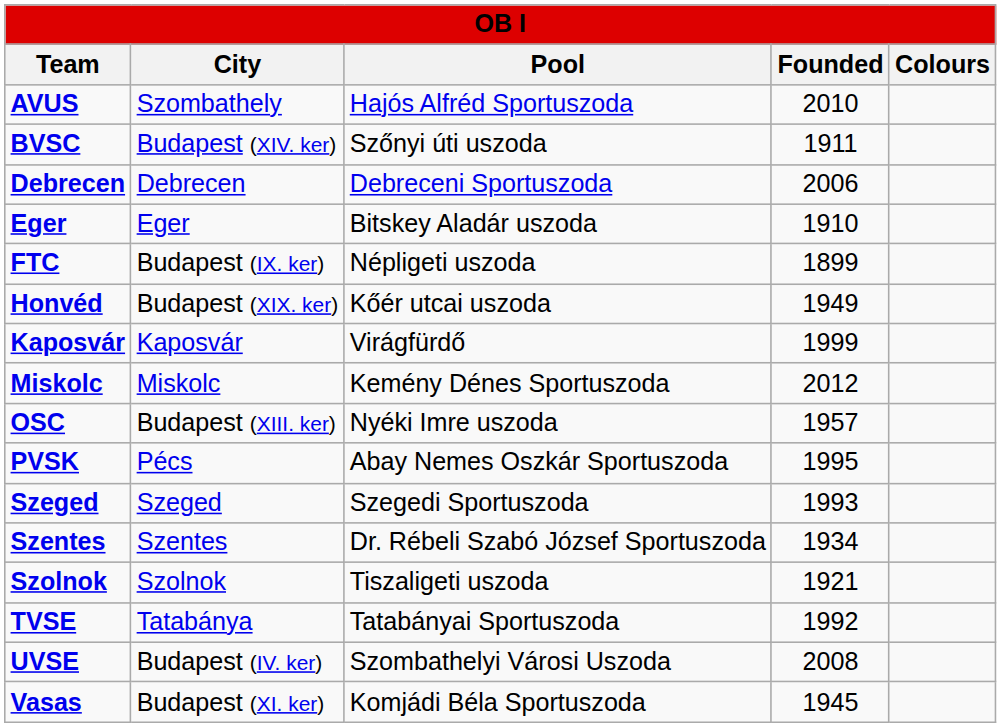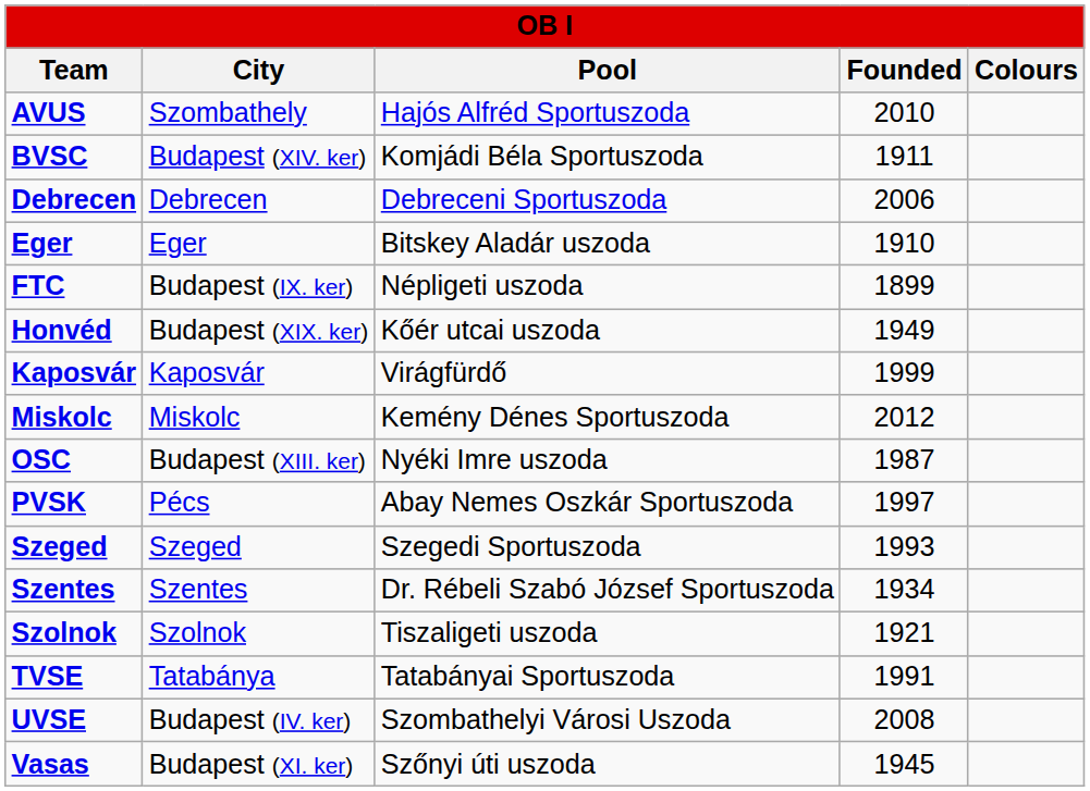 <table class="wikitable sortable">
 <tr>
 <td bgcolor=#DD0000 align="center" colspan="17"><strong><span>OB I</span></strong></td>
 </tr>
 <tr>
 <th>Team</th>
 <th>City</th>
 <th>Pool</th>
 <th>Founded</th>
 <th>Colours</th>
 </tr>
 <tr>
 <td><strong><a href='#'>AVUS</a></strong></td>
 <td><a href='#'>Szombathely</a></td>
 <td><a href='#'>Hajós Alfréd Sportuszoda</a></td>
 <td style="text-align: center;">2010</td>
 <td style="text-align: center;"> </td>
 </tr>
 <tr>
 <td><strong><a href='#'>BVSC</a></strong></td>
 <td><a href='#'>Budapest</a> <small>(<a href='#'>XIV. ker</a>)</small></td>
-<td>Szőnyi úti uszoda</td>
+<td>Komjádi Béla Sportuszoda</td>
 <td style="text-align: center;">1911</td>
 <td style="text-align: center;"> </td>
 </tr>
 <tr>
 <td><strong><a href='#'>Debrecen</a></strong></td>
 <td><a href='#'>Debrecen</a></td>
 <td><a href='#'>Debreceni Sportuszoda</a></td>
 <td style="text-align: center;">2006</td>
 <td style="text-align: center;"> </td>
 </tr>
 <tr>
 <td><strong><a href='#'>Eger</a></strong></td>
 <td><a href='#'>Eger</a></td>
 <td>Bitskey Aladár uszoda</td>
 <td style="text-align: center;">1910</td>
 <td style="text-align: center;"> </td>
 </tr>
 <tr>
 <td><strong><a href='#'>FTC</a></strong></td>
 <td>Budapest <small>(<a href='#'>IX. ker</a>)</small></td>
 <td>Népligeti uszoda</td>
 <td style="text-align: center;">1899</td>
 <td style="text-align: center;"> </td>
 </tr>
 <tr>
 <td><strong><a href='#'>Honvéd</a></strong></td>
 <td>Budapest <small>(<a href='#'>XIX. ker</a>)</small></td>
 <td>Kőér utcai uszoda</td>
 <td style="text-align: center;">1949</td>
 <td style="text-align: center;">  </td>
 </tr>
 <tr>
 <td><strong><a href='#'>Kaposvár</a></strong></td>
 <td><a href='#'>Kaposvár</a></td>
 <td>Virágfürdő</td>
 <td style="text-align: center;">1999</td>
 <td style="text-align: center;"> </td>
 </tr>
 <tr>
 <td><strong><a href='#'>Miskolc</a></strong></td>
 <td><a href='#'>Miskolc</a></td>
 <td>Kemény Dénes Sportuszoda</td>
 <td style="text-align: center;">2012</td>
 <td style="text-align: center;"> </td>
 </tr>
 <tr>
 <td><strong><a href='#'>OSC</a></strong></td>
 <td>Budapest <small>(<a href='#'>XIII. ker</a>)</small></td>
 <td>Nyéki Imre uszoda</td>
-<td style="text-align: center;">1957</td>
+<td style="text-align: center;">1987</td>
 <td style="text-align: center;"> </td>
 </tr>
 <tr>
 <td><strong><a href='#'>PVSK</a></strong></td>
 <td><a href='#'>Pécs</a></td>
 <td>Abay Nemes Oszkár Sportuszoda</td>
-<td style="text-align: center;">1995</td>
+<td style="text-align: center;">1997</td>
 <td style="text-align: center;"> </td>
 </tr>
 <tr>
 <td><strong><a href='#'>Szeged</a></strong></td>
 <td><a href='#'>Szeged</a></td>
 <td>Szegedi Sportuszoda</td>
 <td style="text-align: center;">1993</td>
 <td>  </td>
 </tr>
 <tr>
 <td><strong><a href='#'>Szentes</a></strong></td>
 <td><a href='#'>Szentes</a></td>
 <td>Dr. Rébeli Szabó József Sportuszoda</td>
 <td style="text-align: center;">1934</td>
 <td style="text-align: center;"> </td>
 </tr>
 <tr>
 <td><strong><a href='#'>Szolnok</a></strong></td>
 <td><a href='#'>Szolnok</a></td>
 <td>Tiszaligeti uszoda</td>
 <td style="text-align: center;">1921</td>
 <td style="text-align: center;"> </td>
 </tr>
 <tr>
 <td><strong><a href='#'>TVSE</a></strong></td>
 <td><a href='#'>Tatabánya</a></td>
 <td>Tatabányai Sportuszoda</td>
-<td style="text-align: center;">1992</td>
+<td style="text-align: center;">1991</td>
 <td style="text-align: center;"> </td>
 </tr>
 <tr>
 <td><strong><a href='#'>UVSE</a></strong></td>
 <td>Budapest <small>(<a href='#'>IV. ker</a>)</small></td>
 <td>Szombathelyi Városi Uszoda</td>
 <td style="text-align: center;">2008</td>
 <td style="text-align: center;"> </td>
 </tr>
 <tr>
 <td><strong><a href='#'>Vasas</a></strong></td>
 <td>Budapest <small>(<a href='#'>XI. ker</a>)</small></td>
-<td>Komjádi Béla Sportuszoda</td>
+<td>Szőnyi úti uszoda</td>
 <td style="text-align: center;">1945</td>
 <td style="text-align: center;"> </td>
 </tr>
 </table>
